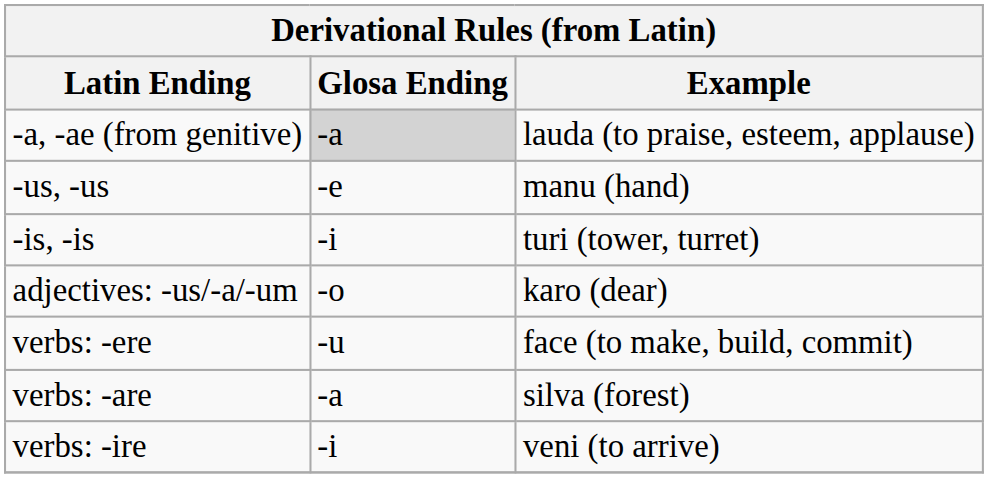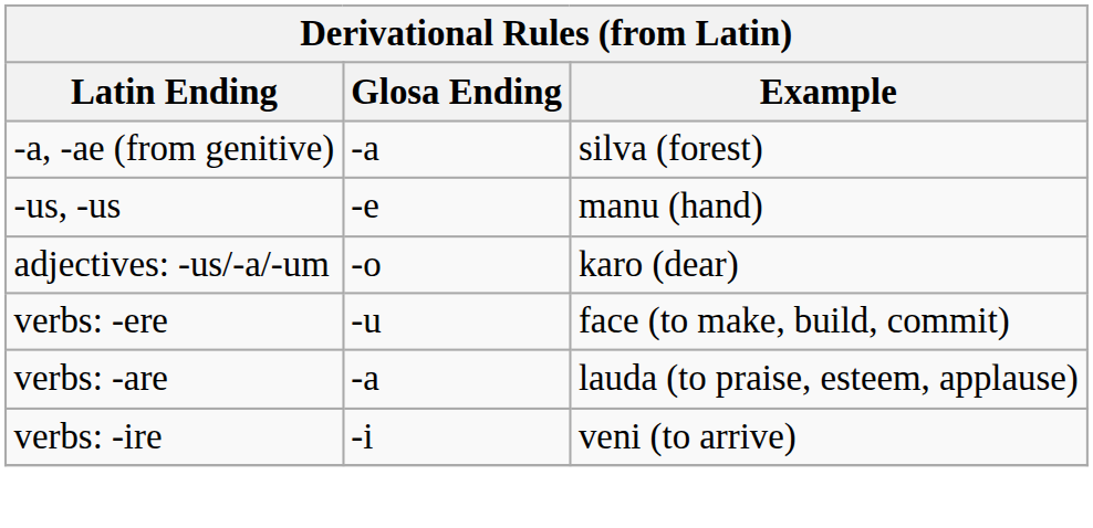 <table class="wikitable">
 <tr>
 <th colspan="3"><strong>Derivational Rules (from Latin)</strong></th>
 </tr>
 <tr>
 <th>Latin Ending</th>
 <th>Glosa Ending</th>
 <th>Example</th>
 </tr>
 <tr>
 <td>-a, -ae (from genitive)</td>
-<td style="background: lightgrey;">-a</td>
-<td>lauda (to praise, esteem, applause)</td>
+<td>-a</td>
+<td>silva (forest)</td>
 </tr>
 <tr>
 <td>-us, -us</td>
 <td>-e</td>
 <td>manu (hand)</td>
-</tr>
-<tr>
-<td>-is, -is</td>
-<td>-i</td>
-<td>turi (tower, turret)</td>
 </tr>
 <tr>
 <td>adjectives: -us/-a/-um</td>
 <td>-o</td>
 <td>karo (dear)</td>
 </tr>
 <tr>
 <td>verbs: -ere</td>
 <td>-u</td>
 <td>face (to make, build, commit)</td>
 </tr>
 <tr>
 <td>verbs: -are</td>
 <td>-a</td>
-<td>silva (forest)</td>
+<td>lauda (to praise, esteem, applause)</td>
 </tr>
 <tr>
 <td>verbs: -ire</td>
 <td>-i</td>
 <td>veni (to arrive)</td>
 </tr>
 <tr>
 </tr>
 </table>
